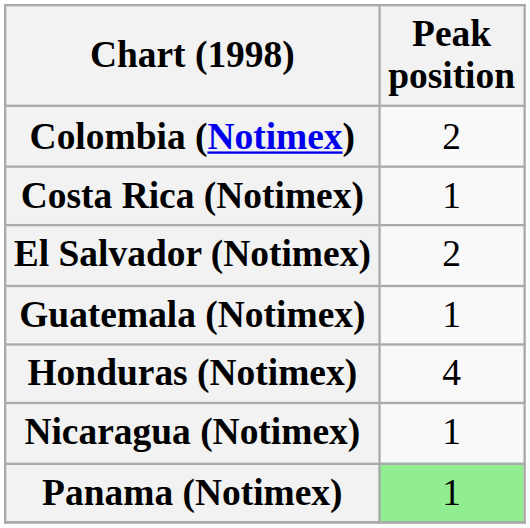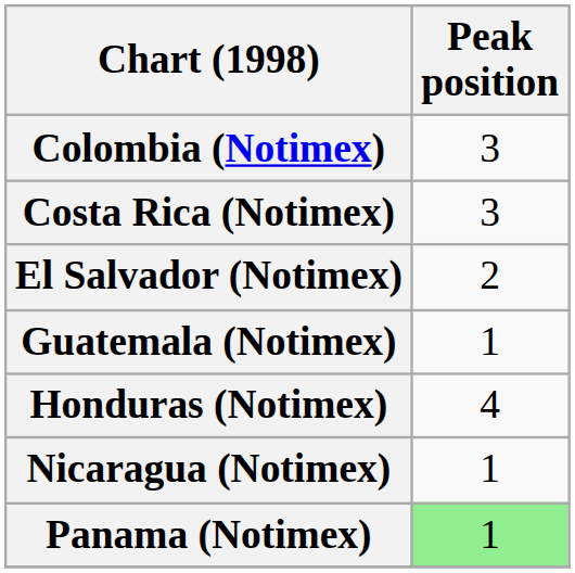 <table class="wikitable sortable plainrowheaders" style="text-align:center">
 <tr>
 <th scope="col">Chart (1998)</th>
 <th scope="col">Peak<br>position</th>
 </tr>
 <tr>
 <th scope="row">Colombia (<a href='#'>Notimex</a>)</th>
-<td>2</td>
+<td>3</td>
 </tr>
 <tr>
 <th scope="row">Costa Rica (Notimex)</th>
-<td>1</td>
+<td>3</td>
 </tr>
 <tr>
 <th scope="row">El Salvador (Notimex)</th>
 <td>2</td>
 </tr>
 <tr>
 <th scope="row">Guatemala (Notimex)</th>
 <td>1</td>
 </tr>
 <tr>
 <th scope="row">Honduras (Notimex)</th>
 <td>4</td>
 </tr>
 <tr>
 <th scope="row">Nicaragua (Notimex)</th>
 <td>1</td>
 </tr>
 <tr>
 <th scope="row">Panama (Notimex)</th>
 <td style="background: lightgreen;">1</td>
 </tr>
 <tr>
 </tr>
 <tr>
 </tr>
 <tr>
 </tr>
 </table>
